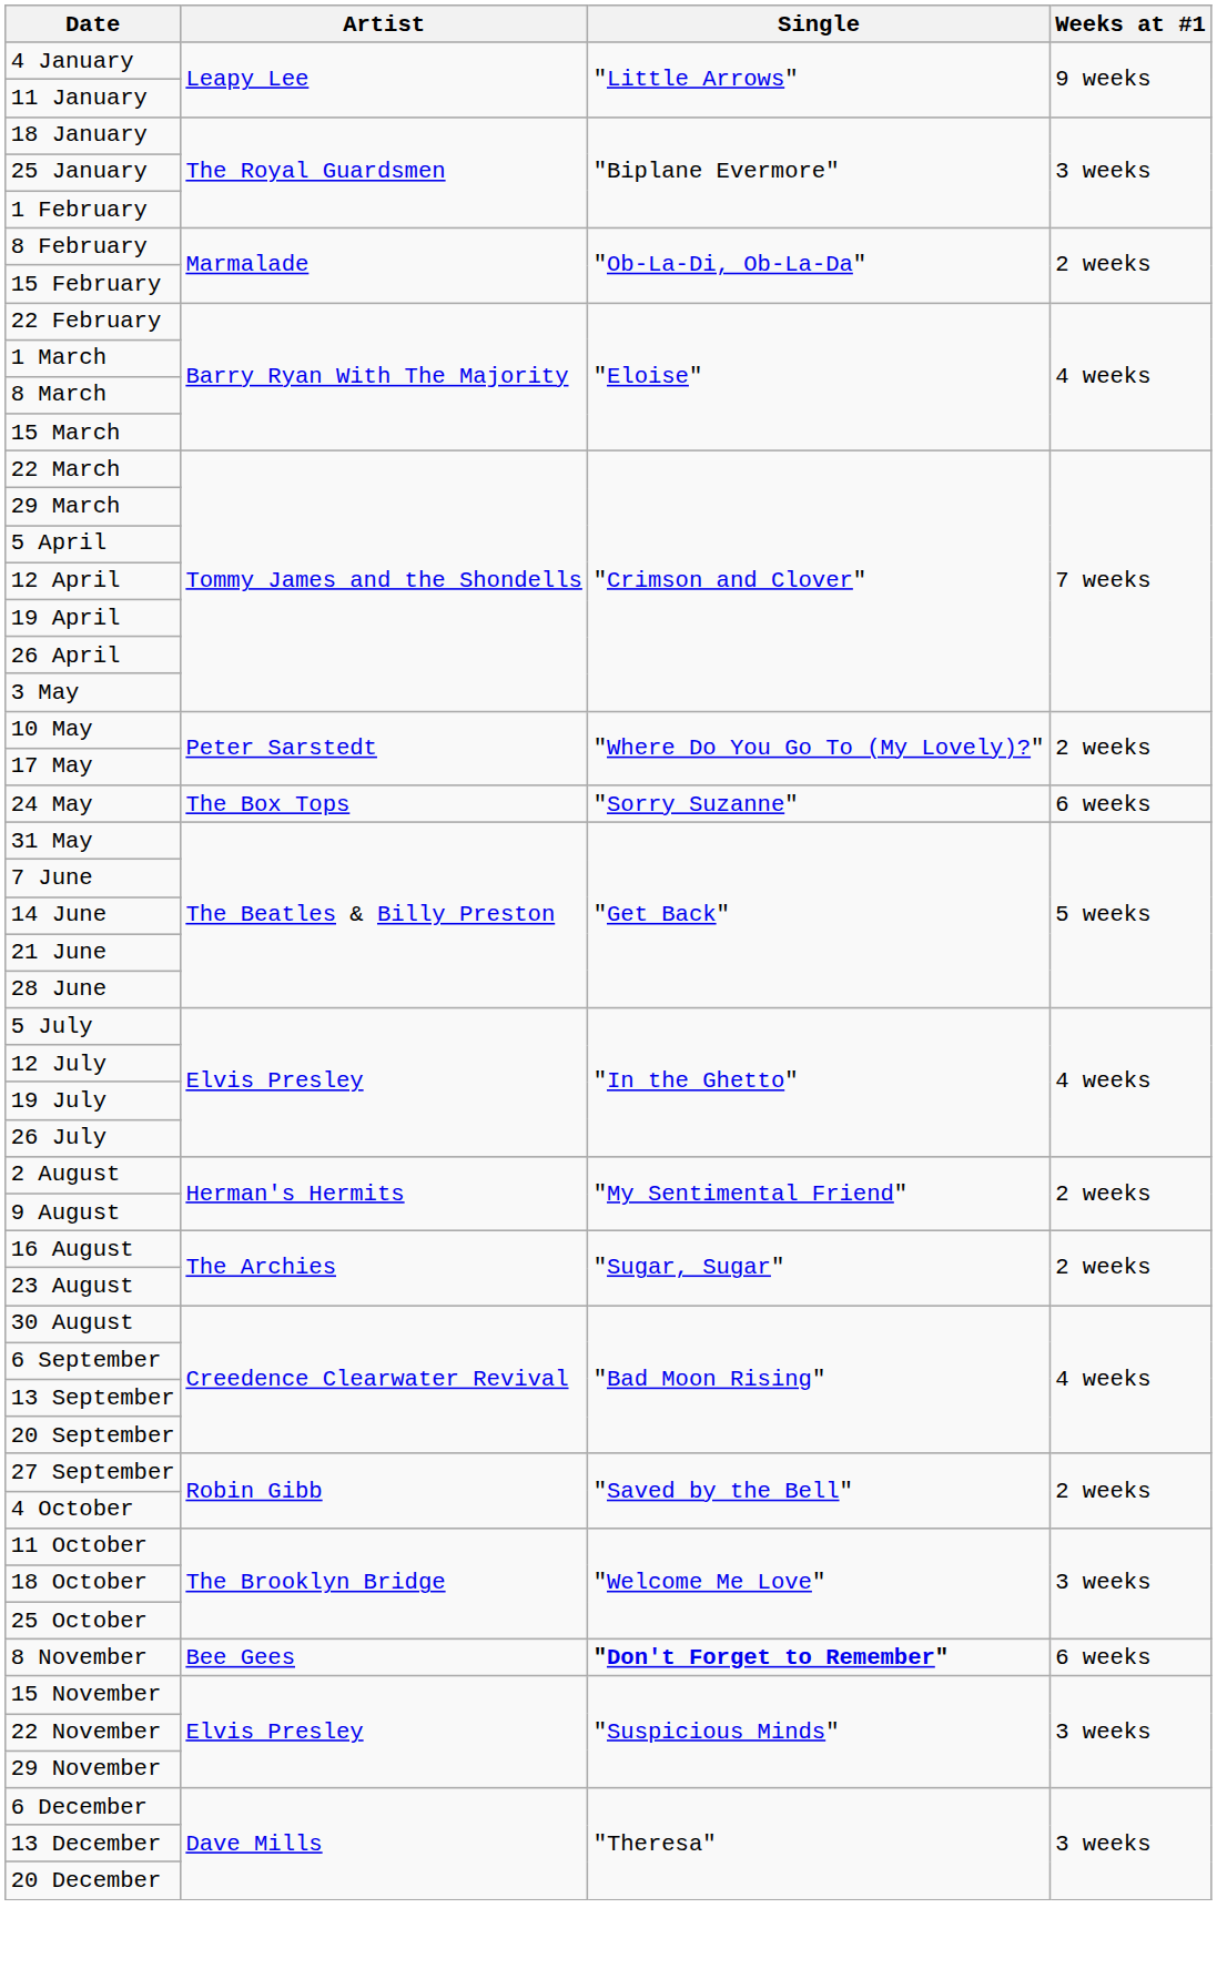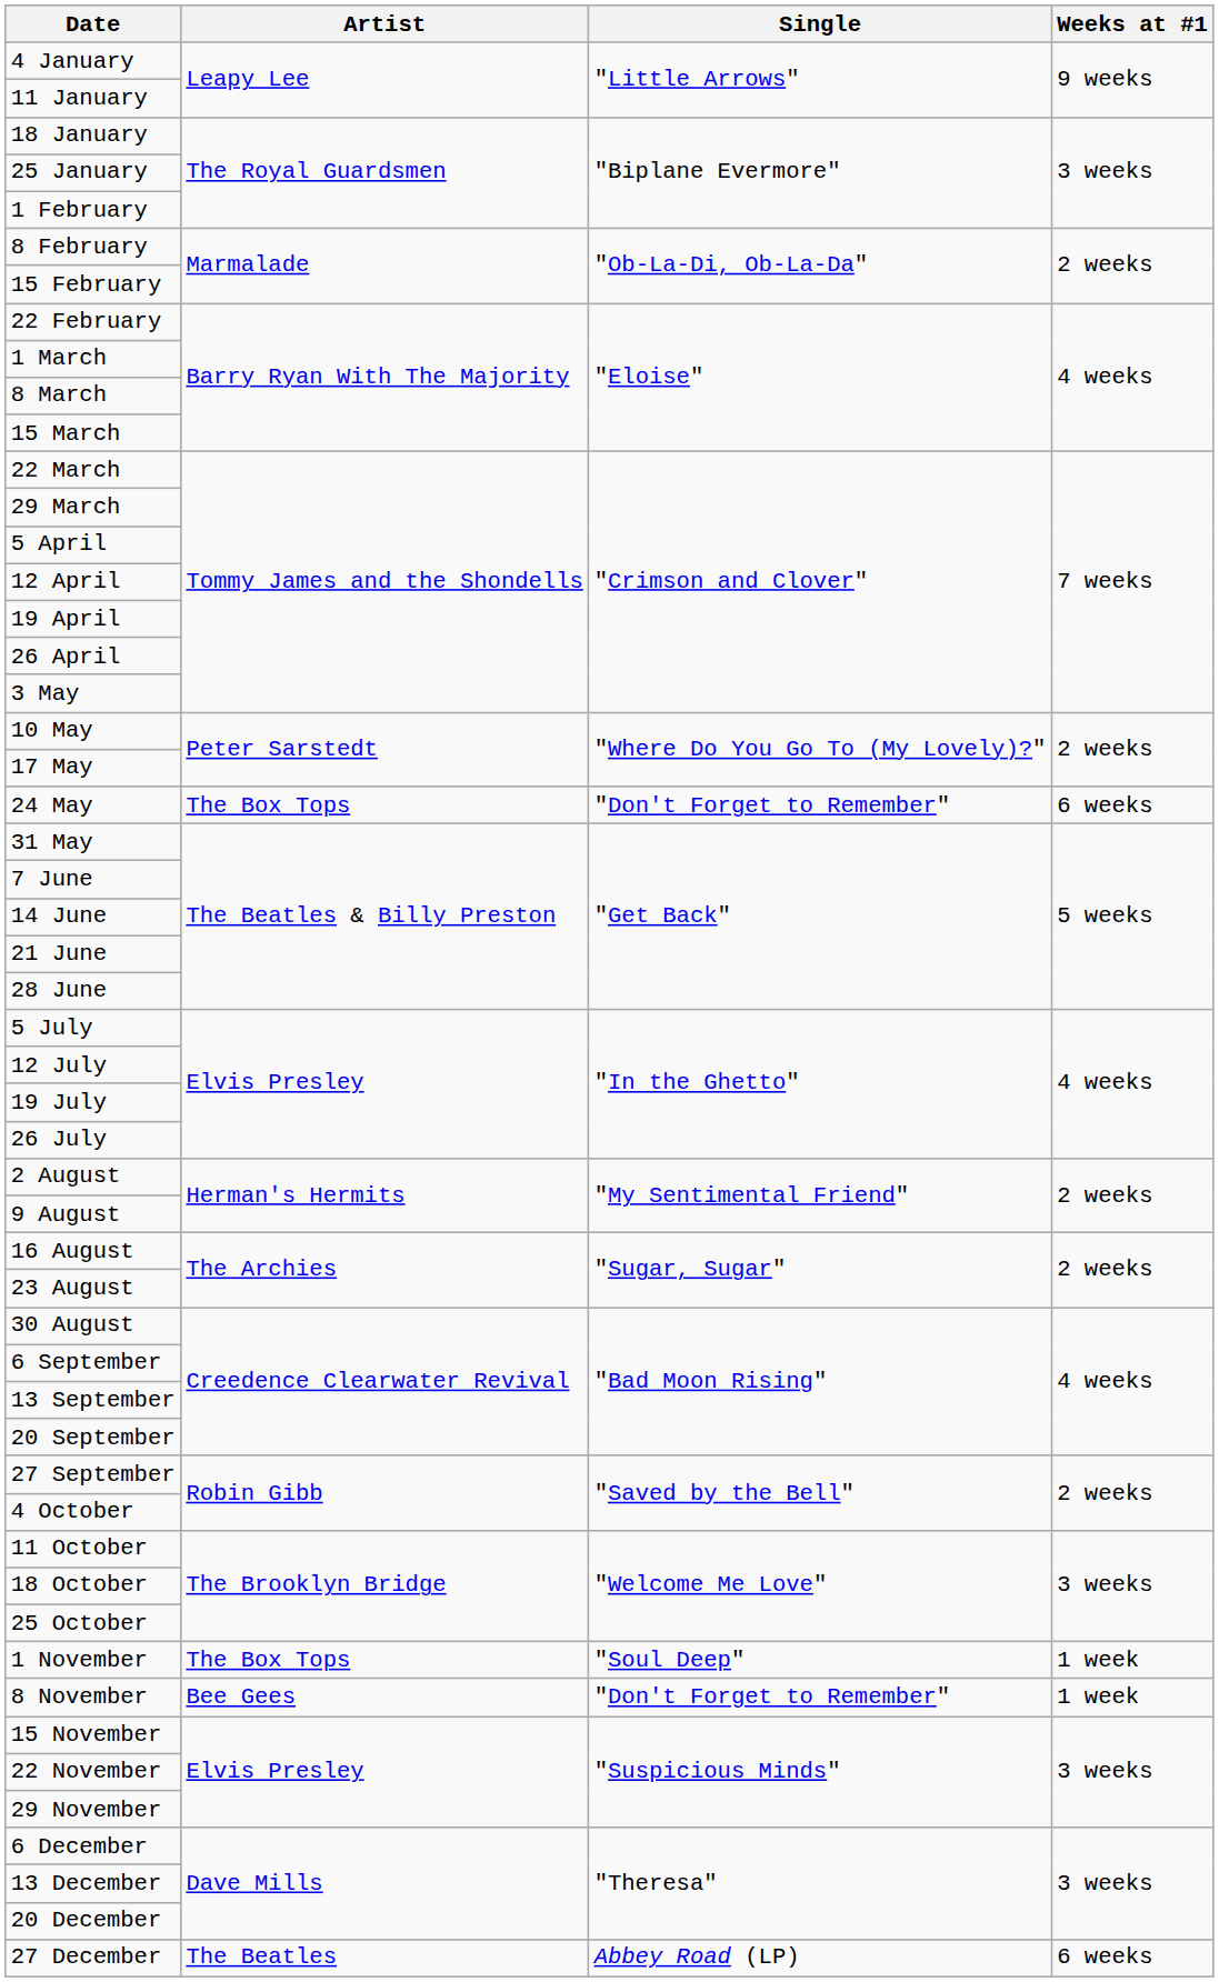 <table class="wikitable">
 <tr>
 <th>Date</th>
 <th>Artist</th>
 <th>Single</th>
 <th>Weeks at #1</th>
 </tr>
 <tr>
 <td>4 January</td>
 <td rowspan="2"><a href='#'>Leapy Lee</a></td>
 <td rowspan="2">"<a href='#'>Little Arrows</a>"</td>
 <td rowspan="2">9 weeks</td>
 </tr>
 <tr>
 <td>11 January</td>
 </tr>
 <tr>
 <td>18 January</td>
 <td rowspan="3"><a href='#'>The Royal Guardsmen</a></td>
 <td rowspan="3">"Biplane Evermore"</td>
 <td rowspan="3">3 weeks</td>
 </tr>
 <tr>
 <td>25 January</td>
 </tr>
 <tr>
 <td>1 February</td>
 </tr>
 <tr>
 <td>8 February</td>
 <td rowspan="2"><a href='#'>Marmalade</a></td>
 <td rowspan="2">"<a href='#'>Ob-La-Di, Ob-La-Da</a>"</td>
 <td rowspan="2">2 weeks</td>
 </tr>
 <tr>
 <td>15 February</td>
 </tr>
 <tr>
 <td>22 February</td>
 <td rowspan="4"><a href='#'>Barry Ryan With The Majority</a></td>
 <td rowspan="4">"<a href='#'>Eloise</a>"</td>
 <td rowspan="4">4 weeks</td>
 </tr>
 <tr>
 <td>1 March</td>
 </tr>
 <tr>
 <td>8 March</td>
 </tr>
 <tr>
 <td>15 March</td>
 </tr>
 <tr>
 <td>22 March</td>
 <td rowspan="7"><a href='#'>Tommy James and the Shondells</a></td>
 <td rowspan="7">"<a href='#'>Crimson and Clover</a>"</td>
 <td rowspan="7">7 weeks</td>
 </tr>
 <tr>
 <td>29 March</td>
 </tr>
 <tr>
 <td>5 April</td>
 </tr>
 <tr>
 <td>12 April</td>
 </tr>
 <tr>
 <td>19 April</td>
 </tr>
 <tr>
 <td>26 April</td>
 </tr>
 <tr>
 <td>3 May</td>
 </tr>
 <tr>
 <td>10 May</td>
 <td rowspan="2"><a href='#'>Peter Sarstedt</a></td>
 <td rowspan="2">"<a href='#'>Where Do You Go To (My Lovely)?</a>"</td>
 <td rowspan="2">2 weeks</td>
 </tr>
 <tr>
 <td>17 May</td>
 </tr>
 <tr>
 <td>24 May</td>
 <td><a href='#'>The Box Tops</a></td>
-<td>"<a href='#'>Sorry Suzanne</a>"</td>
+<td>"<a href='#'>Don't Forget to Remember</a>"</td>
 <td>6 weeks</td>
 </tr>
 <tr>
 <td>31 May</td>
 <td rowspan="5"><a href='#'>The Beatles</a> & <a href='#'>Billy Preston</a></td>
 <td rowspan="5">"<a href='#'>Get Back</a>"</td>
 <td rowspan="5">5 weeks</td>
 </tr>
 <tr>
 <td>7 June</td>
 </tr>
 <tr>
 <td>14 June</td>
 </tr>
 <tr>
 <td>21 June</td>
 </tr>
 <tr>
 <td>28 June</td>
 </tr>
 <tr>
 <td>5 July</td>
 <td rowspan="4"><a href='#'>Elvis Presley</a></td>
 <td rowspan="4">"<a href='#'>In the Ghetto</a>"</td>
 <td rowspan="4">4 weeks</td>
 </tr>
 <tr>
 <td>12 July</td>
 </tr>
 <tr>
 <td>19 July</td>
 </tr>
 <tr>
 <td>26 July</td>
 </tr>
 <tr>
 <td>2 August</td>
 <td rowspan="2"><a href='#'>Herman's Hermits</a></td>
 <td rowspan="2">"<a href='#'>My Sentimental Friend</a>"</td>
 <td rowspan="2">2 weeks</td>
 </tr>
 <tr>
 <td>9 August</td>
 </tr>
 <tr>
 <td>16 August</td>
 <td rowspan="2"><a href='#'>The Archies</a></td>
 <td rowspan="2">"<a href='#'>Sugar, Sugar</a>"</td>
 <td rowspan="2">2 weeks</td>
 </tr>
 <tr>
 <td>23 August</td>
 </tr>
 <tr>
 <td>30 August</td>
 <td rowspan="4"><a href='#'>Creedence Clearwater Revival</a></td>
 <td rowspan="4">"<a href='#'>Bad Moon Rising</a>"</td>
 <td rowspan="4">4 weeks</td>
 </tr>
 <tr>
 <td>6 September</td>
 </tr>
 <tr>
 <td>13 September</td>
 </tr>
 <tr>
 <td>20 September</td>
 </tr>
 <tr>
 <td>27 September</td>
 <td rowspan="2"><a href='#'>Robin Gibb</a></td>
 <td rowspan="2">"<a href='#'>Saved by the Bell</a>"</td>
 <td rowspan="2">2 weeks</td>
 </tr>
 <tr>
 <td>4 October</td>
 </tr>
 <tr>
 <td>11 October</td>
 <td rowspan="3"><a href='#'>The Brooklyn Bridge</a></td>
 <td rowspan="3">"<a href='#'>Welcome Me Love</a>"</td>
 <td rowspan="3">3 weeks</td>
 </tr>
 <tr>
 <td>18 October</td>
 </tr>
 <tr>
 <td>25 October</td>
 </tr>
 <tr>
+<td>1 November</td>
+<td><a href='#'>The Box Tops</a></td>
+<td>"<a href='#'>Soul Deep</a>"</td>
+<td>1 week</td>
+</tr>
+<tr>
 <td>8 November</td>
 <td><a href='#'>Bee Gees</a></td>
-<td><strong>"<a href='#'>Don't Forget to Remember</a>"</strong></td>
-<td>6 weeks</td>
+<td>"<a href='#'>Don't Forget to Remember</a>"</td>
+<td>1 week</td>
 </tr>
 <tr>
 <td>15 November</td>
 <td rowspan="3"><a href='#'>Elvis Presley</a></td>
 <td rowspan="3">"<a href='#'>Suspicious Minds</a>"</td>
 <td rowspan="3">3 weeks</td>
 </tr>
 <tr>
 <td>22 November</td>
 </tr>
 <tr>
 <td>29 November</td>
 </tr>
 <tr>
 <td>6 December</td>
 <td rowspan="3"><a href='#'>Dave Mills</a></td>
 <td rowspan="3">"Theresa"</td>
 <td rowspan="3">3 weeks</td>
 </tr>
 <tr>
 <td>13 December</td>
 </tr>
 <tr>
 <td>20 December</td>
 </tr>
+<tr>
+<td>27 December</td>
+<td><a href='#'>The Beatles</a></td>
+<td><em><a href='#'>Abbey Road</a></em> (LP)</td>
+<td>6 weeks</td>
+</tr>
 </table>
